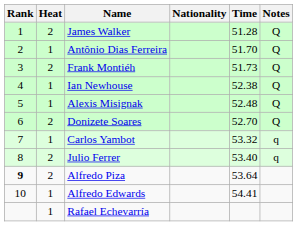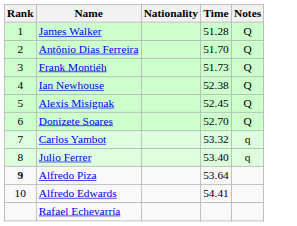 <table class="wikitable sortable" style="text-align:center">
 <tr>
 <th>Rank</th>
-<th>Heat</th>
 <th>Name</th>
 <th>Nationality</th>
 <th>Time</th>
 <th>Notes</th>
 </tr>
 <tr bgcolor=ccffcc>
 <td>1</td>
-<td>2</td>
 <td align=left><a href='#'>James Walker</a></td>
 <td align=left></td>
 <td>51.28</td>
 <td>Q</td>
 </tr>
 <tr bgcolor=ccffcc>
 <td>2</td>
-<td>1</td>
 <td align=left><a href='#'>Antônio Dias Ferreira</a></td>
 <td align=left></td>
 <td>51.70</td>
 <td>Q</td>
 </tr>
 <tr bgcolor=ccffcc>
 <td>3</td>
-<td>2</td>
 <td align=left><a href='#'>Frank Montiéh</a></td>
 <td align=left></td>
 <td>51.73</td>
 <td>Q</td>
 </tr>
 <tr bgcolor=ccffcc>
 <td>4</td>
-<td>1</td>
 <td align=left><a href='#'>Ian Newhouse</a></td>
 <td align=left></td>
 <td>52.38</td>
 <td>Q</td>
 </tr>
 <tr bgcolor=ccffcc>
 <td>5</td>
-<td>1</td>
 <td align=left><a href='#'>Alexis Misignak</a></td>
 <td align=left></td>
-<td>52.48</td>
+<td>52.45</td>
 <td>Q</td>
 </tr>
 <tr bgcolor=ccffcc>
 <td>6</td>
-<td>2</td>
 <td align=left><a href='#'>Donizete Soares</a></td>
 <td align=left></td>
 <td>52.70</td>
 <td>Q</td>
 </tr>
 <tr bgcolor=ddffdd>
 <td>7</td>
-<td>1</td>
 <td align=left><a href='#'>Carlos Yambot</a></td>
 <td align=left></td>
 <td>53.32</td>
 <td>q</td>
 </tr>
 <tr bgcolor=ddffdd>
 <td>8</td>
-<td>2</td>
 <td align=left><a href='#'>Julio Ferrer</a></td>
 <td align=left></td>
 <td>53.40</td>
 <td>q</td>
 </tr>
 <tr>
 <td><strong>9</strong></td>
-<td>2</td>
 <td align=left><a href='#'>Alfredo Piza</a></td>
 <td align=left></td>
 <td>53.64</td>
 <td></td>
 </tr>
 <tr>
 <td>10</td>
-<td>1</td>
 <td align=left><a href='#'>Alfredo Edwards</a></td>
 <td align=left></td>
 <td>54.41</td>
 <td></td>
 </tr>
 <tr>
 <td></td>
-<td>1</td>
 <td align=left><a href='#'>Rafael Echevarría</a></td>
 <td align=left></td>
 <td></td>
 <td></td>
 </tr>
 </table>
